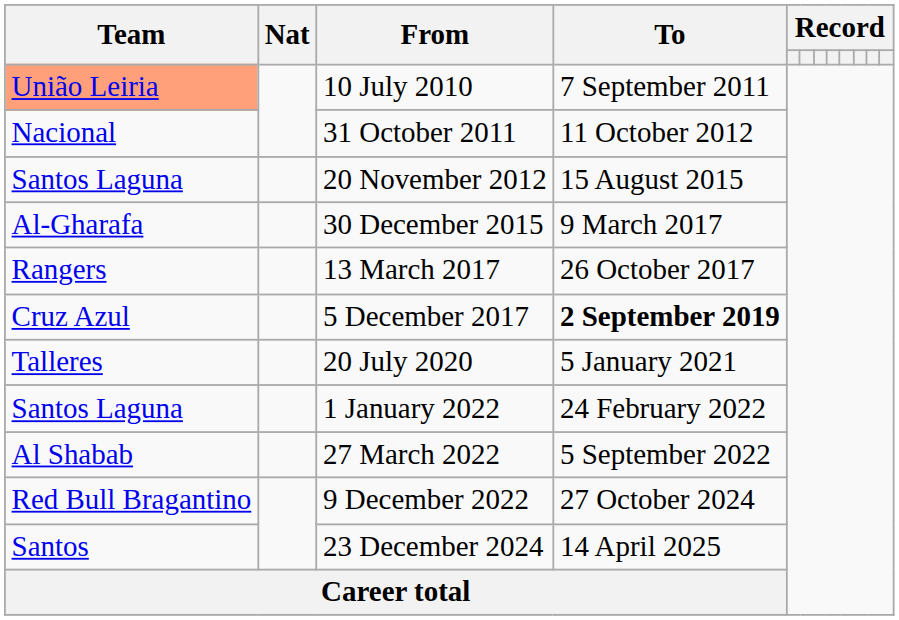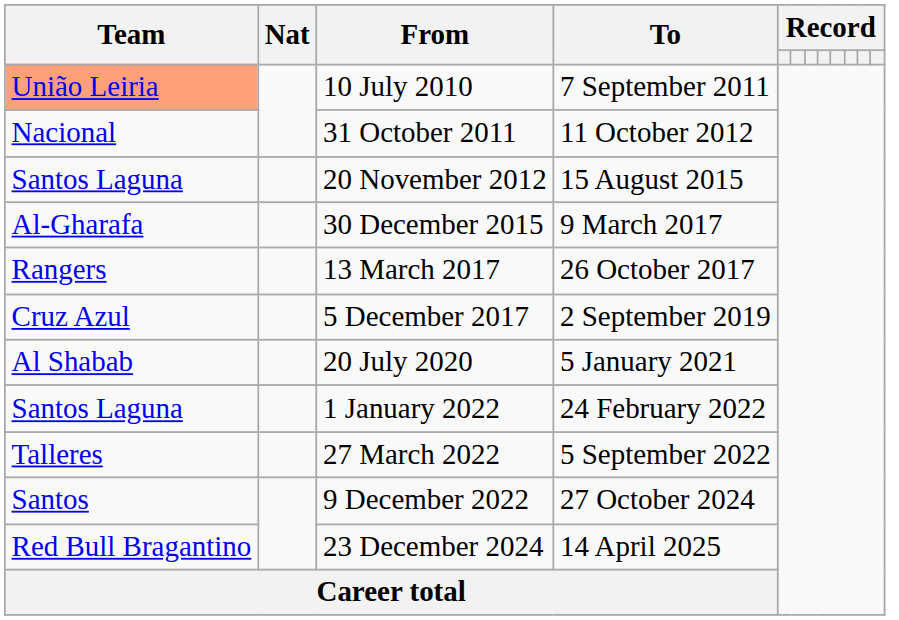 <table class=wikitable style="text-align:center">
 <tr>
 <th rowspan=2>Team</th>
 <th rowspan=2>Nat</th>
 <th rowspan=2>From</th>
 <th rowspan=2>To</th>
 <th colspan="8">Record</th>
 </tr>
 <tr>
 <th></th>
 <th></th>
 <th></th>
 <th></th>
 <th></th>
 <th></th>
 <th></th>
 <th></th>
 </tr>
 <tr>
 <td align=left style="background: lightsalmon;"><a href='#'>União Leiria</a></td>
 <td rowspan="2"></td>
 <td align=left>10 July 2010</td>
 <td align=left>7 September 2011<br></td>
 </tr>
 <tr>
 <td align=left><a href='#'>Nacional</a></td>
 <td align=left>31 October 2011</td>
 <td align=left>11 October 2012<br></td>
 </tr>
 <tr>
 <td align=left><a href='#'>Santos Laguna</a></td>
 <td></td>
 <td align=left>20 November 2012</td>
 <td align=left>15 August 2015<br></td>
 </tr>
 <tr>
 <td align=left><a href='#'>Al-Gharafa</a></td>
 <td></td>
 <td align=left>30 December 2015</td>
 <td align=left>9 March 2017<br></td>
 </tr>
 <tr>
 <td align=left><a href='#'>Rangers</a></td>
 <td></td>
 <td align=left>13 March 2017</td>
 <td align=left>26 October 2017<br></td>
 </tr>
 <tr>
 <td align=left><a href='#'>Cruz Azul</a></td>
 <td></td>
 <td align=left>5 December 2017</td>
-<td align=left><strong>2 September 2019<br></strong></td>
+<td align=left>2 September 2019<br></td>
 </tr>
 <tr>
-<td align=left><a href='#'>Talleres</a></td>
+<td align=left><a href='#'>Al Shabab</a></td>
 <td></td>
 <td align=left>20 July 2020</td>
 <td align=left>5 January 2021<br></td>
 </tr>
 <tr>
 <td align=left><a href='#'>Santos Laguna</a></td>
 <td></td>
 <td align=left>1 January 2022</td>
 <td align=left>24 February 2022<br></td>
 </tr>
 <tr>
-<td align=left><a href='#'>Al Shabab</a></td>
+<td align=left><a href='#'>Talleres</a></td>
 <td></td>
 <td align=left>27 March 2022</td>
 <td align=left>5 September 2022<br></td>
 </tr>
 <tr>
-<td align=left><a href='#'>Red Bull Bragantino</a></td>
+<td align=left><a href='#'>Santos</a></td>
 <td rowspan="2"></td>
 <td align=left>9 December 2022</td>
 <td align=left>27 October 2024<br></td>
 </tr>
 <tr>
-<td align=left><a href='#'>Santos</a></td>
+<td align=left><a href='#'>Red Bull Bragantino</a></td>
 <td align=left>23 December 2024</td>
 <td align=left>14 April 2025<br></td>
 </tr>
 <tr>
 <th colspan=4>Career total<br></th>
 </tr>
 </table>
